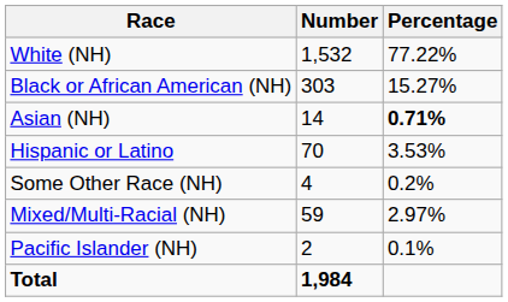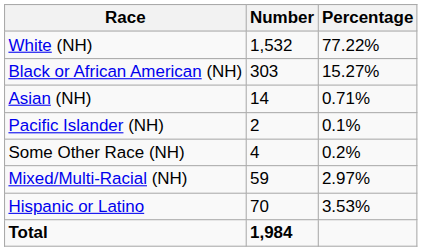 <table class="wikitable">
 <tr>
 <th>Race</th>
 <th>Number</th>
 <th>Percentage</th>
 </tr>
 <tr>
 <td><a href='#'>White</a> (NH)</td>
 <td>1,532</td>
 <td>77.22%</td>
 </tr>
 <tr>
 <td><a href='#'>Black or African American</a> (NH)</td>
 <td>303</td>
 <td>15.27%</td>
 </tr>
 <tr>
 <td><a href='#'>Asian</a> (NH)</td>
 <td>14</td>
-<td><strong>0.71%</strong></td>
+<td>0.71%</td>
 </tr>
 <tr>
-<td><a href='#'>Hispanic or Latino</a></td>
-<td>70</td>
-<td>3.53%</td>
+<td><a href='#'>Pacific Islander</a> (NH)</td>
+<td>2</td>
+<td>0.1%</td>
 </tr>
 <tr>
 <td>Some Other Race (NH)</td>
 <td>4</td>
 <td>0.2%</td>
 </tr>
 <tr>
 <td><a href='#'>Mixed/Multi-Racial</a> (NH)</td>
 <td>59</td>
 <td>2.97%</td>
 </tr>
 <tr>
-<td><a href='#'>Pacific Islander</a> (NH)</td>
-<td>2</td>
-<td>0.1%</td>
+<td><a href='#'>Hispanic or Latino</a></td>
+<td>70</td>
+<td>3.53%</td>
 </tr>
 <tr>
 <td><strong>Total</strong></td>
 <td><strong>1,984</strong></td>
 <td></td>
 </tr>
 </table>
